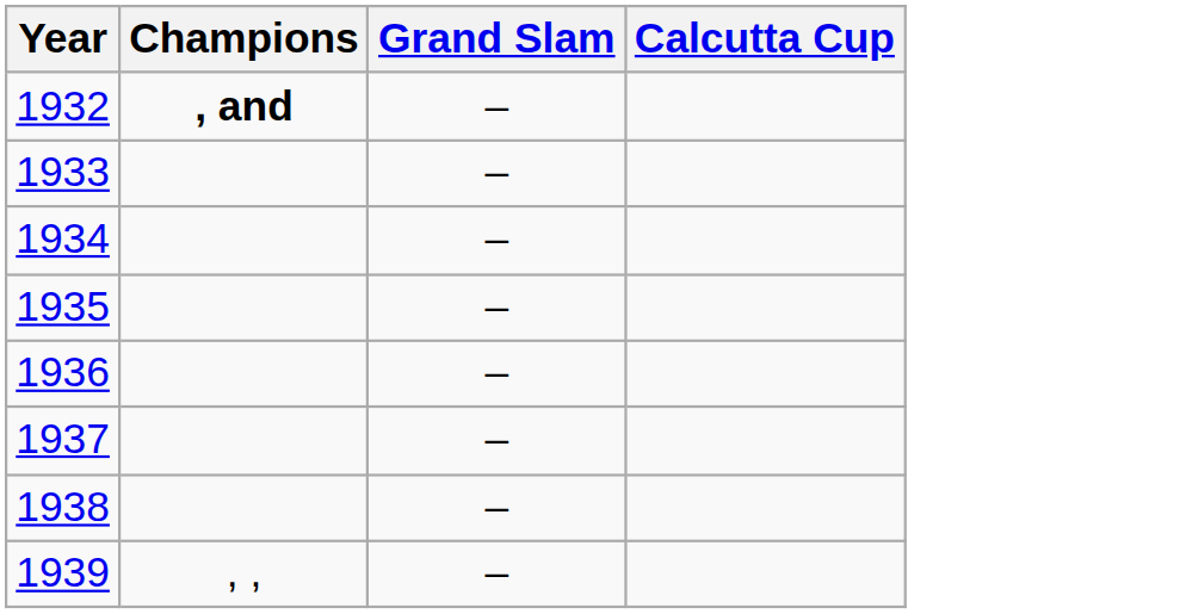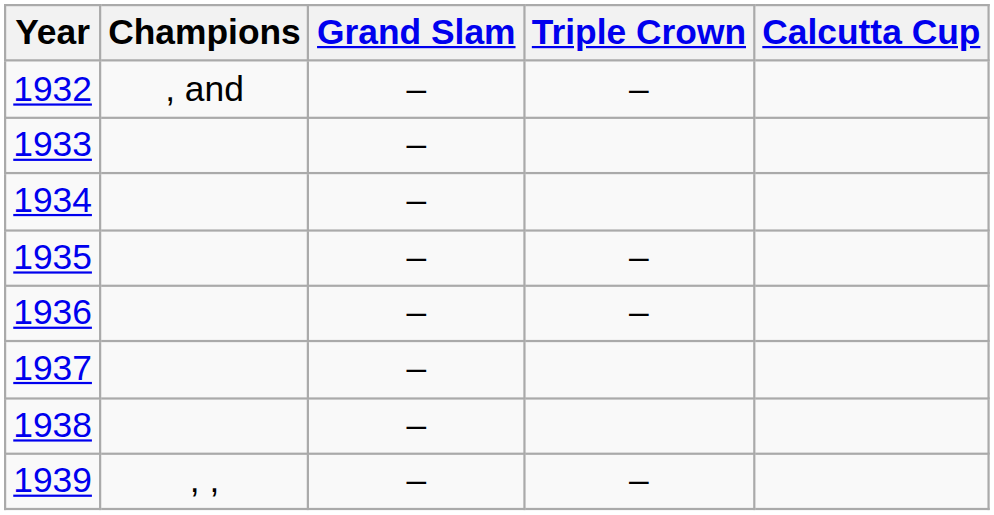 <table class="wikitable" style="text-align:center">
 <tr>
 <th>Year</th>
 <th>Champions</th>
 <th><a href='#'>Grand Slam</a></th>
+<th><a href='#'>Triple Crown</a></th>
 <th><a href='#'>Calcutta Cup</a></th>
 </tr>
 <tr>
 <td><a href='#'>1932</a></td>
-<td><strong>,  and </strong></td>
+<td>,  and </td>
+<td>–</td>
 <td>–</td>
 <td></td>
 </tr>
 <tr>
 <td><a href='#'>1933</a></td>
 <td></td>
 <td>–</td>
 <td></td>
+<td></td>
 </tr>
 <tr>
 <td><a href='#'>1934</a></td>
 <td></td>
 <td>–</td>
 <td></td>
+<td></td>
 </tr>
 <tr>
 <td><a href='#'>1935</a></td>
 <td></td>
+<td>–</td>
 <td>–</td>
 <td></td>
 </tr>
 <tr>
 <td><a href='#'>1936</a></td>
 <td></td>
+<td>–</td>
 <td>–</td>
 <td></td>
 </tr>
 <tr>
 <td><a href='#'>1937</a></td>
 <td></td>
 <td>–</td>
 <td></td>
+<td></td>
 </tr>
 <tr>
 <td><a href='#'>1938</a></td>
 <td></td>
 <td>–</td>
 <td></td>
+<td></td>
 </tr>
 <tr>
 <td><a href='#'>1939</a></td>
 <td>, , </td>
 <td>–</td>
+<td>–</td>
 <td></td>
 </tr>
 </table>
